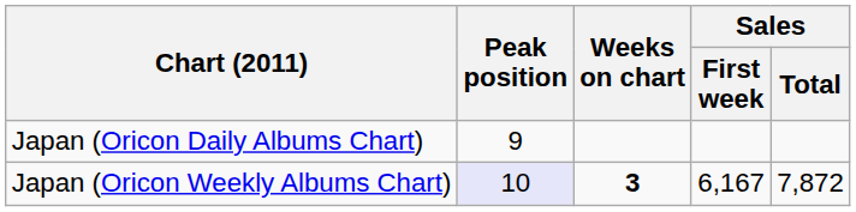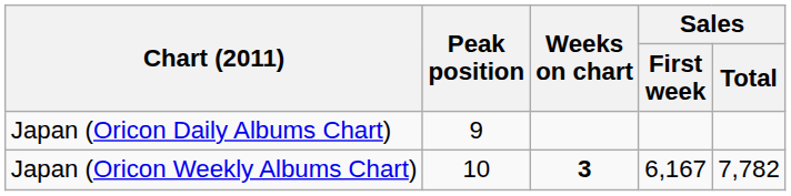 <table class="wikitable sortable" border="1">
 <tr>
 <th rowspan="2">Chart (2011)</th>
 <th rowspan="2">Peak<br>position</th>
 <th rowspan="2">Weeks<br>on chart</th>
 <th colspan="2">Sales</th>
 </tr>
 <tr>
 <th>First<br>week</th>
 <th>Total</th>
 </tr>
 <tr>
 <td>Japan (<a href='#'>Oricon Daily Albums Chart</a>)</td>
 <td style="text-align:center;">9</td>
 <td style="text-align:center;"></td>
 <td style="text-align:center;"></td>
 <td></td>
 </tr>
 <tr>
 <td>Japan (<a href='#'>Oricon Weekly Albums Chart</a>)</td>
-<td style="background: lavender; text-align:center;">10</td>
+<td style="text-align:center;">10</td>
 <td style="text-align:center;"><strong>3</strong></td>
 <td style="text-align:center;">6,167</td>
-<td style="text-align:center;">7,872</td>
+<td style="text-align:center;">7,782</td>
 </tr>
 </table>
